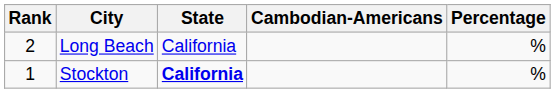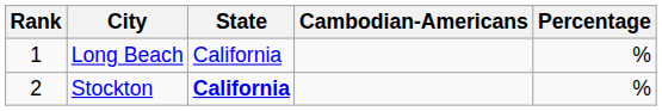 <table class="wikitable sortable">
 <tr>
 <th>Rank</th>
 <th>City</th>
 <th>State</th>
 <th>Cambodian-Americans</th>
 <th>Percentage</th>
 </tr>
 <tr>
-<td align=center>2</td>
+<td align=center>1</td>
 <td><a href='#'>Long Beach</a></td>
 <td><a href='#'>California</a></td>
 <td align=right></td>
 <td align=right>%</td>
 </tr>
 <tr>
-<td align=center>1</td>
+<td align=center>2</td>
 <td><a href='#'>Stockton</a></td>
 <td><strong><a href='#'>California</a></strong></td>
 <td align=right></td>
 <td align=right>%</td>
 </tr>
 </table>
